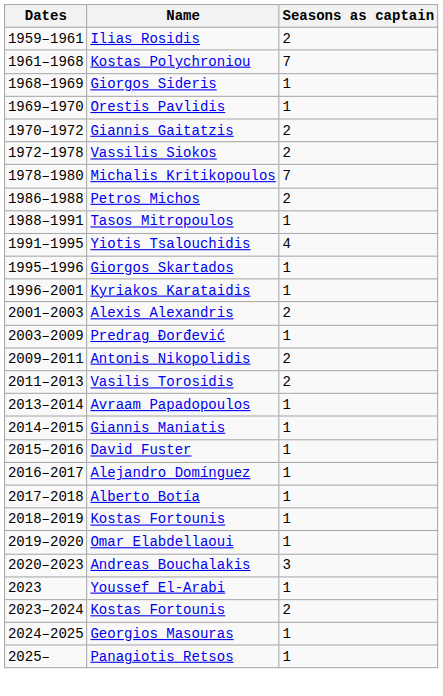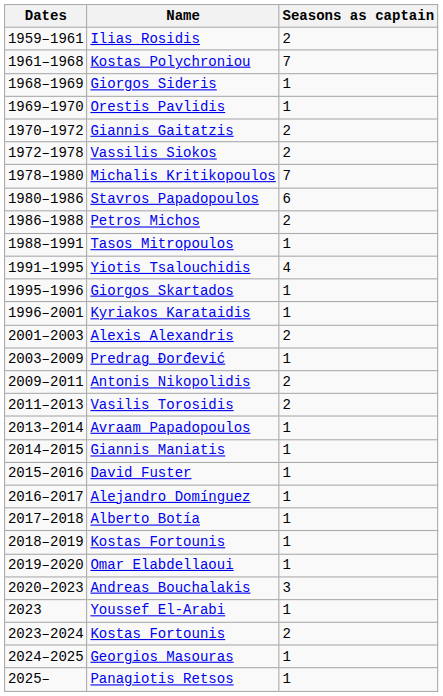 <table class="wikitable plainrowheaders unsortable">
 <tr>
 <th scope="col">Dates</th>
 <th scope="col">Name</th>
 <th scope="col">Seasons as captain</th>
 </tr>
 <tr>
 <td>1959–1961</td>
 <td scope="row"> <a href='#'>Ilias Rosidis</a></td>
 <td>2</td>
 </tr>
 <tr>
 <td>1961–1968</td>
 <td scope="row"> <a href='#'>Kostas Polychroniou</a></td>
 <td>7</td>
 </tr>
 <tr>
 <td>1968–1969</td>
 <td scope="row"> <a href='#'>Giorgos Sideris</a></td>
 <td>1</td>
 </tr>
 <tr>
 <td>1969–1970</td>
 <td scope="row"> <a href='#'>Orestis Pavlidis</a></td>
 <td>1</td>
 </tr>
 <tr>
 <td>1970–1972</td>
 <td scope="row"> <a href='#'>Giannis Gaitatzis</a></td>
 <td>2</td>
 </tr>
 <tr>
 <td>1972–1978</td>
 <td scope="row"> <a href='#'>Vassilis Siokos</a></td>
 <td>2</td>
 </tr>
 <tr>
 <td>1978–1980</td>
 <td scope="row"> <a href='#'>Michalis Kritikopoulos</a></td>
 <td>7</td>
+</tr>
+<tr>
+<td>1980–1986</td>
+<td scope="row"> <a href='#'>Stavros Papadopoulos</a></td>
+<td>6</td>
 </tr>
 <tr>
 <td>1986–1988</td>
 <td scope="row"> <a href='#'>Petros Michos</a></td>
 <td>2</td>
 </tr>
 <tr>
 <td>1988–1991</td>
 <td scope="row"> <a href='#'>Tasos Mitropoulos</a></td>
 <td>1</td>
 </tr>
 <tr>
 <td>1991–1995</td>
 <td scope="row"> <a href='#'>Yiotis Tsalouchidis</a></td>
 <td>4</td>
 </tr>
 <tr>
 <td>1995–1996</td>
 <td scope="row"> <a href='#'>Giorgos Skartados</a></td>
 <td>1</td>
 </tr>
 <tr>
 <td>1996–2001</td>
 <td scope="row"> <a href='#'>Kyriakos Karataidis</a></td>
 <td>1</td>
 </tr>
 <tr>
 <td>2001–2003</td>
 <td scope="row"> <a href='#'>Alexis Alexandris</a></td>
 <td>2</td>
 </tr>
 <tr>
 <td>2003–2009</td>
 <td scope="row"> <a href='#'>Predrag Đorđević</a></td>
 <td>1</td>
 </tr>
 <tr>
 <td>2009–2011</td>
 <td scope="row"> <a href='#'>Antonis Nikopolidis</a></td>
 <td>2</td>
 </tr>
 <tr>
 <td>2011–2013</td>
 <td scope="row"> <a href='#'>Vasilis Torosidis</a></td>
 <td>2</td>
 </tr>
 <tr>
 <td>2013–2014</td>
 <td scope="row"> <a href='#'>Avraam Papadopoulos</a></td>
 <td>1</td>
 </tr>
 <tr>
 <td>2014–2015</td>
 <td scope="row"> <a href='#'>Giannis Maniatis</a></td>
 <td>1</td>
 </tr>
 <tr>
 <td>2015–2016</td>
 <td scope="row"> <a href='#'>David Fuster</a></td>
 <td>1</td>
 </tr>
 <tr>
 <td>2016–2017</td>
 <td scope="row"> <a href='#'>Alejandro Domínguez</a></td>
 <td>1</td>
 </tr>
 <tr>
 <td>2017–2018</td>
 <td scope="row"> <a href='#'>Alberto Botía</a></td>
 <td>1</td>
 </tr>
 <tr>
 <td>2018–2019</td>
 <td scope="row"> <a href='#'>Kostas Fortounis</a></td>
 <td>1</td>
 </tr>
 <tr>
 <td>2019–2020</td>
 <td scope="row"> <a href='#'>Omar Elabdellaoui</a></td>
 <td>1</td>
 </tr>
 <tr>
 <td>2020–2023</td>
 <td scope="row"> <a href='#'>Andreas Bouchalakis</a></td>
 <td>3</td>
 </tr>
 <tr>
 <td>2023</td>
 <td scope="row"> <a href='#'>Youssef El-Arabi</a></td>
 <td>1</td>
 </tr>
 <tr>
 <td>2023–2024</td>
 <td scope="row"> <a href='#'>Kostas Fortounis</a></td>
 <td>2</td>
 </tr>
 <tr>
 <td>2024–2025</td>
 <td scope="row"> <a href='#'>Georgios Masouras</a></td>
 <td>1</td>
 </tr>
 <tr>
 <td>2025–</td>
 <td scope="row"> <a href='#'>Panagiotis Retsos</a></td>
 <td>1</td>
 </tr>
 </table>
